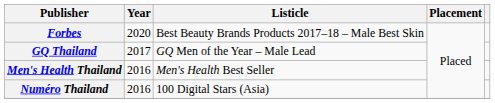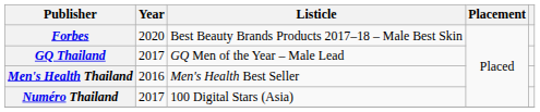 <table class="wikitable plainrowheaders" style="text-align:center">
 <tr>
 <th scope="col">Publisher</th>
 <th scope="col">Year</th>
 <th scope="col">Listicle</th>
 <th scope="col">Placement</th>
 <th scope="col" class="unsortable"></th>
 </tr>
 <tr>
 <th scope="row"><em><a href='#'>Forbes</a></em></th>
 <td>2020</td>
 <td style="text-align:left">Best Beauty Brands Products 2017–18 – Male Best Skin</td>
 <td style="text-align:center" rowspan="4">Placed</td>
 <td></td>
 </tr>
 <tr>
 <th scope="row"><em><a href='#'>GQ Thailand</a></em></th>
 <td>2017</td>
 <td style="text-align:left"><em>GQ</em> Men of the Year – Male Lead</td>
 <td></td>
 </tr>
 <tr>
 <th scope="row"><em><a href='#'>Men's Health</a> Thailand</em></th>
 <td>2016</td>
 <td style="text-align:left"><em>Men's Health</em> Best Seller</td>
 <td></td>
 </tr>
 <tr>
 <th scope="row"><em><a href='#'>Numéro</a> Thailand</em></th>
-<td>2016</td>
+<td>2017</td>
 <td style="text-align:left">100 Digital Stars (Asia)</td>
 <td></td>
 </tr>
 <tr>
 </tr>
 </table>
